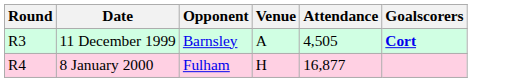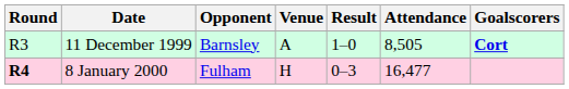 <table class="wikitable">
 <tr>
 <th>Round</th>
 <th>Date</th>
 <th>Opponent</th>
 <th>Venue</th>
+<th>Result</th>
 <th>Attendance</th>
 <th>Goalscorers</th>
 </tr>
 <tr style="background:#d0ffe3;">
 <td>R3</td>
 <td>11 December 1999</td>
 <td><a href='#'>Barnsley</a></td>
 <td>A</td>
-<td>4,505</td>
+<td>1–0</td>
+<td>8,505</td>
 <td><strong><a href='#'>Cort</a></strong></td>
 </tr>
 <tr style="background:#ffd0e3;">
-<td>R4</td>
+<td><strong>R4</strong></td>
 <td>8 January 2000</td>
 <td><a href='#'>Fulham</a></td>
 <td>H</td>
-<td>16,877</td>
+<td>0–3</td>
+<td>16,477</td>
 <td></td>
 </tr>
 </table>
